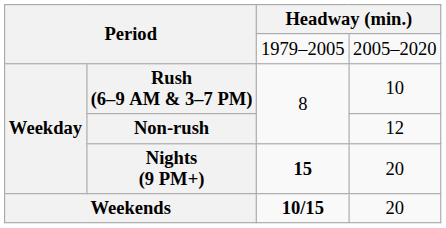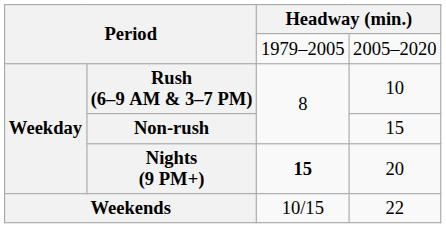 <table class="wikitable floatright mw-collapsible" style="font-size:100%;text-align:center;">
 <tr>
 <th colspan=2 rowspan=2>Period</th>
 <th colspan=2>Headway (min.)</th>
 </tr>
 <tr>
 <td>1979–2005</td>
 <td>2005–2020</td>
 </tr>
 <tr>
 <th rowspan=3>Weekday</th>
 <th>Rush<br>(6–9 AM & 3–7 PM)</th>
 <td rowspan=2>8</td>
 <td>10</td>
 </tr>
 <tr>
 <th>Non-rush</th>
-<td>12</td>
+<td>15</td>
 </tr>
 <tr>
 <th>Nights<br>(9 PM+)</th>
 <td><strong>15</strong></td>
 <td>20</td>
 </tr>
 <tr>
 <th colspan=2>Weekends</th>
-<td><strong>10/15</strong></td>
-<td>20</td>
+<td>10/15</td>
+<td>22</td>
 </tr>
 </table>
